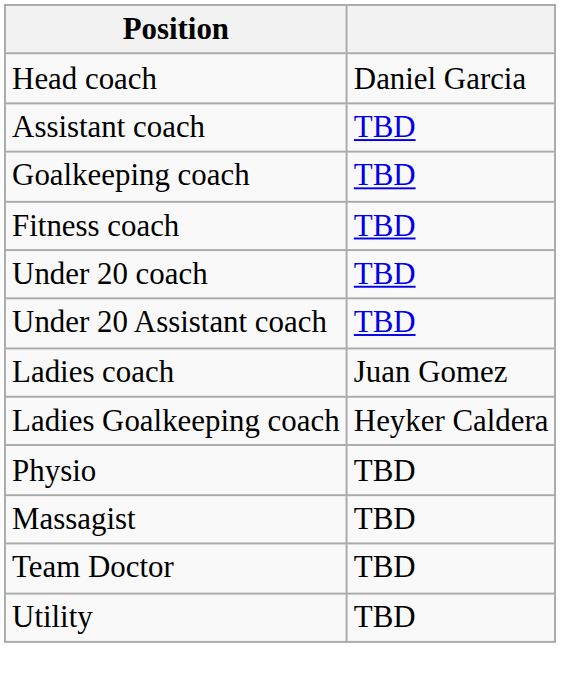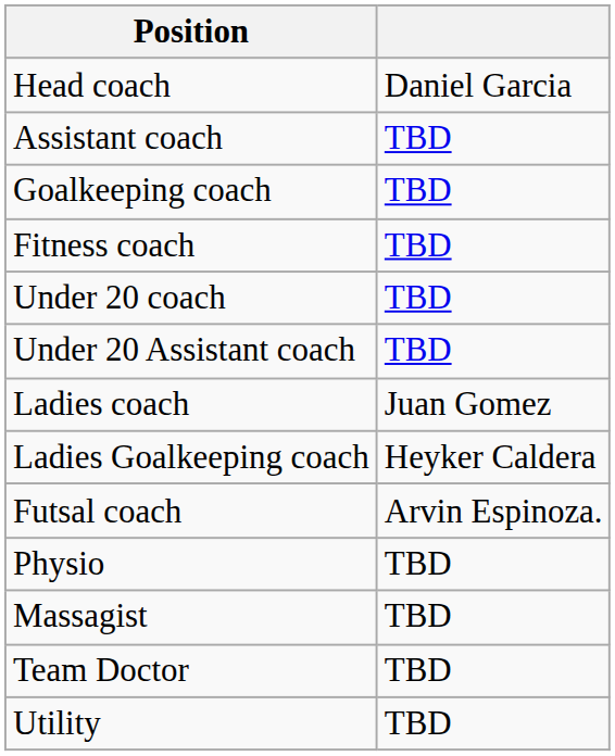 <table class=wikitable>
 <tr>
 <th>Position</th>
 <th></th>
 </tr>
 <tr>
 <td>Head coach</td>
 <td> Daniel Garcia</td>
 </tr>
 <tr>
 <td>Assistant coach</td>
 <td> <a href='#'>TBD</a></td>
 </tr>
 <tr>
 <td>Goalkeeping coach</td>
 <td> <a href='#'>TBD</a></td>
 </tr>
 <tr>
 <td>Fitness coach</td>
 <td> <a href='#'>TBD</a></td>
 </tr>
 <tr>
 <td>Under 20 coach</td>
 <td> <a href='#'>TBD</a></td>
 </tr>
 <tr>
 <td>Under 20 Assistant coach</td>
 <td> <a href='#'>TBD</a></td>
 </tr>
 <tr>
 <td>Ladies coach</td>
 <td> Juan Gomez</td>
 </tr>
 <tr>
 <td>Ladies Goalkeeping coach</td>
 <td> Heyker Caldera</td>
 </tr>
 <tr>
+<td>Futsal coach</td>
+<td> Arvin Espinoza.</td>
+</tr>
+<tr>
 <td>Physio</td>
 <td> TBD</td>
 </tr>
 <tr>
 <td>Massagist</td>
 <td>TBD</td>
 </tr>
 <tr>
 <td>Team Doctor</td>
 <td>TBD</td>
 </tr>
 <tr>
 <td>Utility</td>
 <td>TBD</td>
 </tr>
 </table>
